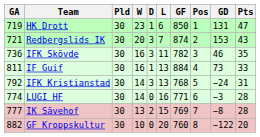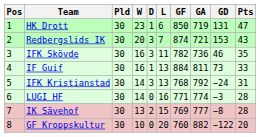 <table class="wikitable">
 <tr>
-<th><span>GA</span></th>
+<th><span>Pos</span></th>
 <th>Team</th>
 <th><span>Pld</span></th>
 <th><span>W</span></th>
 <th><span>D</span></th>
 <th><span>L</span></th>
 <th><span>GF</span></th>
-<th><span>Pos</span></th>
+<th><span>GA</span></th>
 <th><span>GD</span></th>
 <th><span>Pts</span></th>
 </tr>
 <tr style="background:#bbffbb">
-<td>719</td>
+<td>1</td>
 <td><a href='#'>HK Drott</a></td>
 <td>30</td>
 <td>23</td>
 <td>1</td>
 <td>6</td>
 <td>850</td>
-<td>1</td>
+<td>719</td>
 <td>131</td>
 <td>47</td>
 </tr>
 <tr style="background:#bbffbb">
-<td>721</td>
+<td>2</td>
 <td><a href='#'>Redbergslids IK</a></td>
 <td>30</td>
 <td>20</td>
 <td>3</td>
 <td>7</td>
 <td>874</td>
-<td>2</td>
+<td>721</td>
 <td>153</td>
 <td>43</td>
 </tr>
 <tr style="background:#ddffdd">
-<td>736</td>
+<td>3</td>
 <td><a href='#'>IFK Skövde</a></td>
 <td>30</td>
 <td>16</td>
 <td>3</td>
 <td>11</td>
 <td>782</td>
-<td>3</td>
+<td>736</td>
 <td>46</td>
 <td>35</td>
 </tr>
 <tr style="background:#ddffdd">
-<td>811</td>
+<td>4</td>
 <td><a href='#'>IF Guif</a></td>
 <td>30</td>
 <td>16</td>
 <td>1</td>
 <td>13</td>
 <td>884</td>
-<td>4</td>
+<td>811</td>
 <td>73</td>
 <td>33</td>
 </tr>
 <tr style="background:#ddffdd">
-<td>792</td>
+<td>5</td>
 <td><a href='#'>IFK Kristianstad</a></td>
 <td>30</td>
 <td>14</td>
 <td>3</td>
 <td>13</td>
 <td>768</td>
-<td>5</td>
+<td>792</td>
 <td>−24</td>
 <td>31</td>
 </tr>
 <tr style="background:#ddffdd">
-<td>774</td>
+<td>6</td>
 <td><a href='#'>LUGI HF</a></td>
 <td>30</td>
 <td>14</td>
 <td>0</td>
 <td>16</td>
 <td>771</td>
-<td>6</td>
+<td>774</td>
 <td>−3</td>
 <td>28</td>
 </tr>
 <tr style="background:#f0c4c4">
-<td>777</td>
+<td>7</td>
 <td><a href='#'>IK Sävehof</a></td>
 <td>30</td>
 <td>13</td>
 <td>2</td>
 <td>15</td>
 <td>769</td>
-<td>7</td>
+<td>777</td>
 <td>−8</td>
 <td>28</td>
 </tr>
 <tr style="background:#f0c4c4">
-<td>882</td>
+<td>8</td>
 <td><a href='#'>GF Kroppskultur</a></td>
 <td>30</td>
 <td>10</td>
 <td>0</td>
 <td>20</td>
 <td>760</td>
-<td>8</td>
+<td>882</td>
 <td>−122</td>
 <td>20</td>
 </tr>
 </table>
